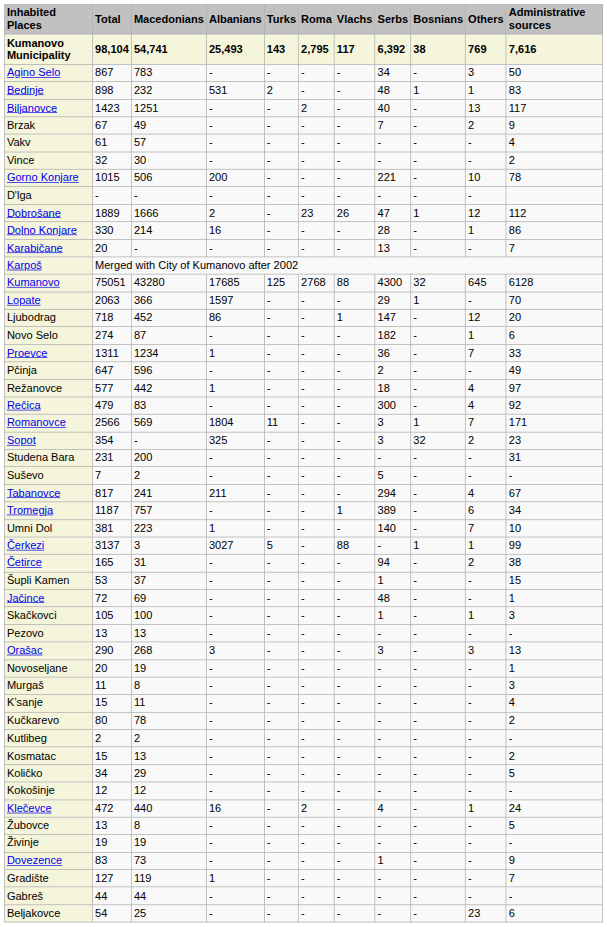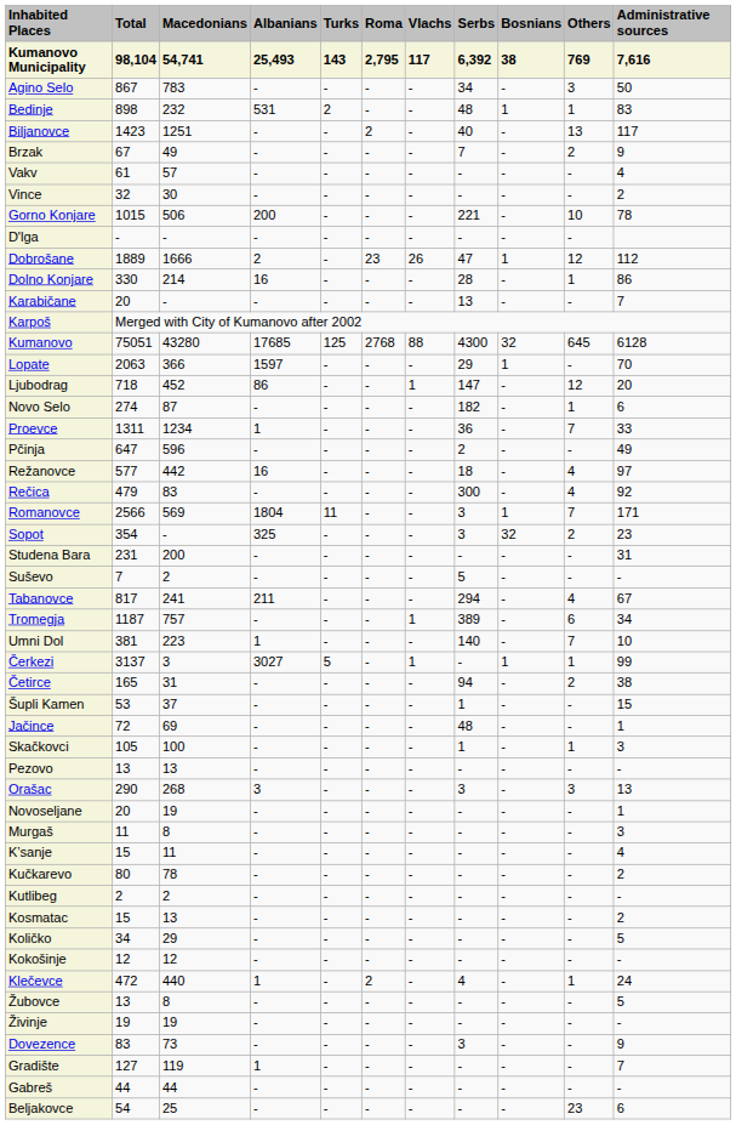 <table class="wikitable sortable">
 <tr>
 <td style="background:#c1c1c1;"><strong>Inhabited Places </strong></td>
 <td style="background:#c1c1c1;"><strong>Total</strong></td>
 <td style="background:#c1c1c1;"><strong>Macedonians</strong></td>
 <td style="background:#c1c1c1;"><strong>Albanians</strong></td>
 <td style="background:#c1c1c1;"><strong>Turks</strong></td>
 <td style="background:#c1c1c1;"><strong>Roma</strong></td>
 <td style="background:#c1c1c1;"><strong>Vlachs</strong></td>
 <td style="background:#c1c1c1;"><strong>Serbs</strong></td>
 <td style="background:#c1c1c1;"><strong>Bosnians</strong></td>
 <td style="background:#c1c1c1;"><strong>Others</strong></td>
 <td style="background:#c1c1c1;"><strong>Administrative sources</strong></td>
 </tr>
 <tr>
 <td style="background:#F5F5DC;"><strong>Kumanovo Municipality</strong></td>
 <td style="background:#F5F5DC;"><strong>98,104</strong></td>
 <td style="background:#F5F5DC;"><strong>54,741</strong></td>
 <td style="background:#F5F5DC;"><strong>25,493</strong></td>
 <td style="background:#F5F5DC;"><strong>143</strong></td>
 <td style="background:#F5F5DC;"><strong>2,795</strong></td>
 <td style="background:#F5F5DC;"><strong>117</strong></td>
 <td style="background:#F5F5DC;"><strong>6,392</strong></td>
 <td style="background:#F5F5DC;"><strong>38</strong></td>
 <td style="background:#F5F5DC;"><strong>769</strong></td>
 <td style="background:#F5F5DC;"><strong>7,616</strong></td>
 </tr>
 <tr>
 <td style="background:#F5F5DC;"><a href='#'>Agino Selo</a></td>
 <td>867</td>
 <td>783</td>
 <td>-</td>
 <td>-</td>
 <td>-</td>
 <td>-</td>
 <td>34</td>
 <td>-</td>
 <td>3</td>
 <td>50</td>
 </tr>
 <tr>
 <td style="background:#F5F5DC;"><a href='#'>Bedinje</a></td>
 <td>898</td>
 <td>232</td>
 <td>531</td>
 <td>2</td>
 <td>-</td>
 <td>-</td>
 <td>48</td>
 <td>1</td>
 <td>1</td>
 <td>83</td>
 </tr>
 <tr>
 <td style="background:#F5F5DC;"><a href='#'>Biljanovce</a></td>
 <td>1423</td>
 <td>1251</td>
 <td>-</td>
 <td>-</td>
 <td>2</td>
 <td>-</td>
 <td>40</td>
 <td>-</td>
 <td>13</td>
 <td>117</td>
 </tr>
 <tr>
 <td style="background:#F5F5DC;">Brzak</td>
 <td>67</td>
 <td>49</td>
 <td>-</td>
 <td>-</td>
 <td>-</td>
 <td>-</td>
 <td>7</td>
 <td>-</td>
 <td>2</td>
 <td>9</td>
 </tr>
 <tr>
 <td style="background:#F5F5DC;">Vakv</td>
 <td>61</td>
 <td>57</td>
 <td>-</td>
 <td>-</td>
 <td>-</td>
 <td>-</td>
 <td>-</td>
 <td>-</td>
 <td>-</td>
 <td>4</td>
 </tr>
 <tr>
 <td style="background:#F5F5DC;">Vince</td>
 <td>32</td>
 <td>30</td>
 <td>-</td>
 <td>-</td>
 <td>-</td>
 <td>-</td>
 <td>-</td>
 <td>-</td>
 <td>-</td>
 <td>2</td>
 </tr>
 <tr>
 <td style="background:#F5F5DC;"><a href='#'>Gorno Konjare</a></td>
 <td>1015</td>
 <td>506</td>
 <td>200</td>
 <td>-</td>
 <td>-</td>
 <td>-</td>
 <td>221</td>
 <td>-</td>
 <td>10</td>
 <td>78</td>
 </tr>
 <tr>
 <td style="background:#F5F5DC;">D'lga</td>
 <td>-</td>
 <td>-</td>
 <td>-</td>
 <td>-</td>
 <td>-</td>
 <td>-</td>
 <td>-</td>
 <td>-</td>
 <td>-</td>
 <td></td>
 </tr>
 <tr>
 <td style="background:#F5F5DC;"><a href='#'>Dobrošane</a></td>
 <td>1889</td>
 <td>1666</td>
 <td>2</td>
 <td>-</td>
 <td>23</td>
 <td>26</td>
 <td>47</td>
 <td>1</td>
 <td>12</td>
 <td>112</td>
 </tr>
 <tr>
 <td style="background:#F5F5DC;"><a href='#'>Dolno Konjare</a></td>
 <td>330</td>
 <td>214</td>
 <td>16</td>
 <td>-</td>
 <td>-</td>
 <td>-</td>
 <td>28</td>
 <td>-</td>
 <td>1</td>
 <td>86</td>
 </tr>
 <tr>
 <td style="background:#F5F5DC;"><a href='#'>Karabičane</a></td>
 <td>20</td>
 <td>-</td>
 <td>-</td>
 <td>-</td>
 <td>-</td>
 <td>-</td>
 <td>13</td>
 <td>-</td>
 <td>-</td>
 <td>7</td>
 </tr>
 <tr>
 <td style="background:#F5F5DC;"><a href='#'>Karpoš</a></td>
 <td colspan="10">Merged with City of Kumanovo after 2002</td>
 </tr>
 <tr>
 <td style="background:#F5F5DC;"><a href='#'>Kumanovo</a></td>
 <td>75051</td>
 <td>43280</td>
 <td>17685</td>
 <td>125</td>
 <td>2768</td>
 <td>88</td>
 <td>4300</td>
 <td>32</td>
 <td>645</td>
 <td>6128</td>
 </tr>
 <tr>
 <td style="background:#F5F5DC;"><a href='#'>Lopate</a></td>
 <td>2063</td>
 <td>366</td>
 <td>1597</td>
 <td>-</td>
 <td>-</td>
 <td>-</td>
 <td>29</td>
 <td>1</td>
 <td>-</td>
 <td>70</td>
 </tr>
 <tr>
 <td style="background:#F5F5DC;">Ljubodrag</td>
 <td>718</td>
 <td>452</td>
 <td>86</td>
 <td>-</td>
 <td>-</td>
 <td>1</td>
 <td>147</td>
 <td>-</td>
 <td>12</td>
 <td>20</td>
 </tr>
 <tr>
 <td style="background:#F5F5DC;">Novo Selo</td>
 <td>274</td>
 <td>87</td>
 <td>-</td>
 <td>-</td>
 <td>-</td>
 <td>-</td>
 <td>182</td>
 <td>-</td>
 <td>1</td>
 <td>6</td>
 </tr>
 <tr>
 <td style="background:#F5F5DC;"><a href='#'>Proevce</a></td>
 <td>1311</td>
 <td>1234</td>
 <td>1</td>
 <td>-</td>
 <td>-</td>
 <td>-</td>
 <td>36</td>
 <td>-</td>
 <td>7</td>
 <td>33</td>
 </tr>
 <tr>
 <td style="background:#F5F5DC;">Pčinja</td>
 <td>647</td>
 <td>596</td>
 <td>-</td>
 <td>-</td>
 <td>-</td>
 <td>-</td>
 <td>2</td>
 <td>-</td>
 <td>-</td>
 <td>49</td>
 </tr>
 <tr>
 <td style="background:#F5F5DC;">Režanovce</td>
 <td>577</td>
 <td>442</td>
-<td>1</td>
+<td>16</td>
 <td>-</td>
 <td>-</td>
 <td>-</td>
 <td>18</td>
 <td>-</td>
 <td>4</td>
 <td>97</td>
 </tr>
 <tr>
 <td style="background:#F5F5DC;"><a href='#'>Rečica</a></td>
 <td>479</td>
 <td>83</td>
 <td>-</td>
 <td>-</td>
 <td>-</td>
 <td>-</td>
 <td>300</td>
 <td>-</td>
 <td>4</td>
 <td>92</td>
 </tr>
 <tr>
 <td style="background:#F5F5DC;"><a href='#'>Romanovce</a></td>
 <td>2566</td>
 <td>569</td>
 <td>1804</td>
 <td>11</td>
 <td>-</td>
 <td>-</td>
 <td>3</td>
 <td>1</td>
 <td>7</td>
 <td>171</td>
 </tr>
 <tr>
 <td style="background:#F5F5DC;"><a href='#'>Sopot</a></td>
 <td>354</td>
 <td>-</td>
 <td>325</td>
 <td>-</td>
 <td>-</td>
 <td>-</td>
 <td>3</td>
 <td>32</td>
 <td>2</td>
 <td>23</td>
 </tr>
 <tr>
 <td style="background:#F5F5DC;">Studena Bara</td>
 <td>231</td>
 <td>200</td>
 <td>-</td>
 <td>-</td>
 <td>-</td>
 <td>-</td>
 <td>-</td>
 <td>-</td>
 <td>-</td>
 <td>31</td>
 </tr>
 <tr>
 <td style="background:#F5F5DC;">Suševo</td>
 <td>7</td>
 <td>2</td>
 <td>-</td>
 <td>-</td>
 <td>-</td>
 <td>-</td>
 <td>5</td>
 <td>-</td>
 <td>-</td>
 <td>-</td>
 </tr>
 <tr>
 <td style="background:#F5F5DC;"><a href='#'>Tabanovce</a></td>
 <td>817</td>
 <td>241</td>
 <td>211</td>
 <td>-</td>
 <td>-</td>
 <td>-</td>
 <td>294</td>
 <td>-</td>
 <td>4</td>
 <td>67</td>
 </tr>
 <tr>
 <td style="background:#F5F5DC;"><a href='#'>Tromegja</a></td>
 <td>1187</td>
 <td>757</td>
 <td>-</td>
 <td>-</td>
 <td>-</td>
 <td>1</td>
 <td>389</td>
 <td>-</td>
 <td>6</td>
 <td>34</td>
 </tr>
 <tr>
 <td style="background:#F5F5DC;">Umni Dol</td>
 <td>381</td>
 <td>223</td>
 <td>1</td>
 <td>-</td>
 <td>-</td>
 <td>-</td>
 <td>140</td>
 <td>-</td>
 <td>7</td>
 <td>10</td>
 </tr>
 <tr>
 <td style="background:#F5F5DC;"><a href='#'>Čerkezi</a></td>
 <td>3137</td>
 <td>3</td>
 <td>3027</td>
 <td>5</td>
 <td>-</td>
-<td>88</td>
+<td>1</td>
 <td>-</td>
 <td>1</td>
 <td>1</td>
 <td>99</td>
 </tr>
 <tr>
 <td style="background:#F5F5DC;"><a href='#'>Četirce</a></td>
 <td>165</td>
 <td>31</td>
 <td>-</td>
 <td>-</td>
 <td>-</td>
 <td>-</td>
 <td>94</td>
 <td>-</td>
 <td>2</td>
 <td>38</td>
 </tr>
 <tr>
 <td style="background:#F5F5DC;">Šupli Kamen</td>
 <td>53</td>
 <td>37</td>
 <td>-</td>
 <td>-</td>
 <td>-</td>
 <td>-</td>
 <td>1</td>
 <td>-</td>
 <td>-</td>
 <td>15</td>
 </tr>
 <tr>
 <td style="background:#F5F5DC;"><a href='#'>Jačince</a></td>
 <td>72</td>
 <td>69</td>
 <td>-</td>
 <td>-</td>
 <td>-</td>
 <td>-</td>
 <td>48</td>
 <td>-</td>
 <td>-</td>
 <td>1</td>
 </tr>
 <tr>
 <td style="background:#F5F5DC;">Skačkovci</td>
 <td>105</td>
 <td>100</td>
 <td>-</td>
 <td>-</td>
 <td>-</td>
 <td>-</td>
 <td>1</td>
 <td>-</td>
 <td>1</td>
 <td>3</td>
 </tr>
 <tr>
 <td style="background:#F5F5DC;">Pezovo</td>
 <td>13</td>
 <td>13</td>
 <td>-</td>
 <td>-</td>
 <td>-</td>
 <td>-</td>
 <td>-</td>
 <td>-</td>
 <td>-</td>
 <td>-</td>
 </tr>
 <tr>
 <td style="background:#F5F5DC;"><a href='#'>Orašac</a></td>
 <td>290</td>
 <td>268</td>
 <td>3</td>
 <td>-</td>
 <td>-</td>
 <td>-</td>
 <td>3</td>
 <td>-</td>
 <td>3</td>
 <td>13</td>
 </tr>
 <tr>
 <td style="background:#F5F5DC;">Novoseljane</td>
 <td>20</td>
 <td>19</td>
 <td>-</td>
 <td>-</td>
 <td>-</td>
 <td>-</td>
 <td>-</td>
 <td>-</td>
 <td>-</td>
 <td>1</td>
 </tr>
 <tr>
 <td style="background:#F5F5DC;">Murgaš</td>
 <td>11</td>
 <td>8</td>
 <td>-</td>
 <td>-</td>
 <td>-</td>
 <td>-</td>
 <td>-</td>
 <td>-</td>
 <td>-</td>
 <td>3</td>
 </tr>
 <tr>
 <td style="background:#F5F5DC;">K’sanje</td>
 <td>15</td>
 <td>11</td>
 <td>-</td>
 <td>-</td>
 <td>-</td>
 <td>-</td>
 <td>-</td>
 <td>-</td>
 <td>-</td>
 <td>4</td>
 </tr>
 <tr>
 <td style="background:#F5F5DC;">Kučkarevo</td>
 <td>80</td>
 <td>78</td>
 <td>-</td>
 <td>-</td>
 <td>-</td>
 <td>-</td>
 <td>-</td>
 <td>-</td>
 <td>-</td>
 <td>2</td>
 </tr>
 <tr>
 <td style="background:#F5F5DC;">Kutlibeg</td>
 <td>2</td>
 <td>2</td>
 <td>-</td>
 <td>-</td>
 <td>-</td>
 <td>-</td>
 <td>-</td>
 <td>-</td>
 <td>-</td>
 <td>-</td>
 </tr>
 <tr>
 <td style="background:#F5F5DC;">Kosmatac</td>
 <td>15</td>
 <td>13</td>
 <td>-</td>
 <td>-</td>
 <td>-</td>
 <td>-</td>
 <td>-</td>
 <td>-</td>
 <td>-</td>
 <td>2</td>
 </tr>
 <tr>
 <td style="background:#F5F5DC;">Količko</td>
 <td>34</td>
 <td>29</td>
 <td>-</td>
 <td>-</td>
 <td>-</td>
 <td>-</td>
 <td>-</td>
 <td>-</td>
 <td>-</td>
 <td>5</td>
 </tr>
 <tr>
 <td style="background:#F5F5DC;">Kokošinje</td>
 <td>12</td>
 <td>12</td>
 <td>-</td>
 <td>-</td>
 <td>-</td>
 <td>-</td>
 <td>-</td>
 <td>-</td>
 <td>-</td>
 <td>-</td>
 </tr>
 <tr>
 <td style="background:#F5F5DC;"><a href='#'>Klečevce</a></td>
 <td>472</td>
 <td>440</td>
-<td>16</td>
+<td>1</td>
 <td>-</td>
 <td>2</td>
 <td>-</td>
 <td>4</td>
 <td>-</td>
 <td>1</td>
 <td>24</td>
 </tr>
 <tr>
 <td style="background:#F5F5DC;">Žubovce</td>
 <td>13</td>
 <td>8</td>
 <td>-</td>
 <td>-</td>
 <td>-</td>
 <td>-</td>
 <td>-</td>
 <td>-</td>
 <td>-</td>
 <td>5</td>
 </tr>
 <tr>
 <td style="background:#F5F5DC;">Živinje</td>
 <td>19</td>
 <td>19</td>
 <td>-</td>
 <td>-</td>
 <td>-</td>
 <td>-</td>
 <td>-</td>
 <td>-</td>
 <td>-</td>
 <td>-</td>
 </tr>
 <tr>
 <td style="background:#F5F5DC;"><a href='#'>Dovezence</a></td>
 <td>83</td>
 <td>73</td>
 <td>-</td>
 <td>-</td>
 <td>-</td>
 <td>-</td>
-<td>1</td>
+<td>3</td>
 <td>-</td>
 <td>-</td>
 <td>9</td>
 </tr>
 <tr>
 <td style="background:#F5F5DC;">Gradište</td>
 <td>127</td>
 <td>119</td>
 <td>1</td>
 <td>-</td>
 <td>-</td>
 <td>-</td>
 <td>-</td>
 <td>-</td>
 <td>-</td>
 <td>7</td>
 </tr>
 <tr>
 <td style="background:#F5F5DC;">Gabreš</td>
 <td>44</td>
 <td>44</td>
 <td>-</td>
 <td>-</td>
 <td>-</td>
 <td>-</td>
 <td>-</td>
 <td>-</td>
 <td>-</td>
 <td>-</td>
 </tr>
 <tr>
 <td style="background:#F5F5DC;">Beljakovce</td>
 <td>54</td>
 <td>25</td>
 <td>-</td>
 <td>-</td>
 <td>-</td>
 <td>-</td>
 <td>-</td>
 <td>-</td>
 <td>23</td>
 <td>6</td>
 </tr>
 </table>
